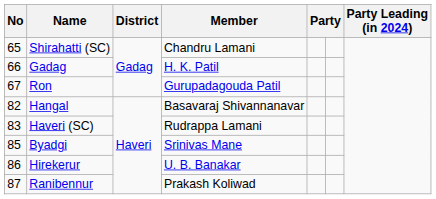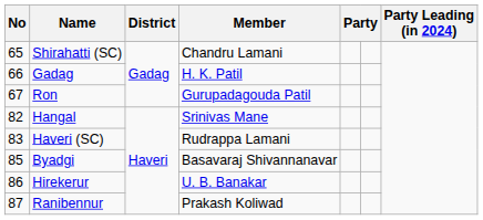 <table class="wikitable">
 <tr>
 <th>No</th>
 <th>Name</th>
 <th>District</th>
 <th>Member</th>
 <th colspan="2">Party</th>
 <th colspan="2">Party Leading<br>(in <a href='#'>2024</a>)</th>
 </tr>
 <tr>
 <td>65</td>
 <td><a href='#'>Shirahatti</a> (SC)</td>
 <td rowspan="3"><a href='#'>Gadag</a></td>
 <td>Chandru Lamani</td>
 <td></td>
 <td></td>
 </tr>
 <tr>
 <td>66</td>
 <td><a href='#'>Gadag</a></td>
 <td><a href='#'>H. K. Patil</a></td>
 <td></td>
 <td></td>
 </tr>
 <tr>
 <td>67</td>
 <td><a href='#'>Ron</a></td>
 <td><a href='#'>Gurupadagouda Patil</a></td>
 <td></td>
 <td></td>
 </tr>
 <tr>
 <td>82</td>
 <td><a href='#'>Hangal</a></td>
 <td rowspan="5"><a href='#'>Haveri</a></td>
-<td>Basavaraj Shivannanavar</td>
+<td><a href='#'>Srinivas Mane</a></td>
 <td></td>
 <td></td>
 </tr>
 <tr>
 <td>83</td>
 <td><a href='#'>Haveri</a> (SC)</td>
 <td>Rudrappa Lamani</td>
 <td></td>
 <td></td>
 </tr>
 <tr>
 <td>85</td>
 <td><a href='#'>Byadgi</a></td>
-<td><a href='#'>Srinivas Mane</a></td>
+<td>Basavaraj Shivannanavar</td>
 <td></td>
 <td></td>
 </tr>
 <tr>
 <td>86</td>
 <td><a href='#'>Hirekerur</a></td>
 <td><a href='#'>U. B. Banakar</a></td>
 <td></td>
 <td></td>
 </tr>
 <tr>
 <td>87</td>
 <td><a href='#'>Ranibennur</a></td>
 <td>Prakash Koliwad</td>
 <td></td>
 <td></td>
 </tr>
 </table>
